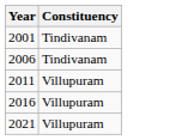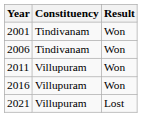 <table class="wikitable">
 <tr>
 <th><strong>Year</strong></th>
 <th><strong>Constituency</strong></th>
+<th><strong>Result</strong></th>
 </tr>
 <tr>
 <td>2001</td>
 <td>Tindivanam</td>
+<td>Won</td>
 </tr>
 <tr>
 <td>2006</td>
 <td>Tindivanam</td>
+<td>Won</td>
 </tr>
 <tr>
 <td>2011</td>
 <td>Villupuram</td>
+<td>Won</td>
 </tr>
 <tr>
 <td>2016</td>
 <td>Villupuram</td>
+<td>Won</td>
 </tr>
 <tr>
 <td>2021</td>
 <td>Villupuram</td>
+<td>Lost</td>
 </tr>
 </table>
